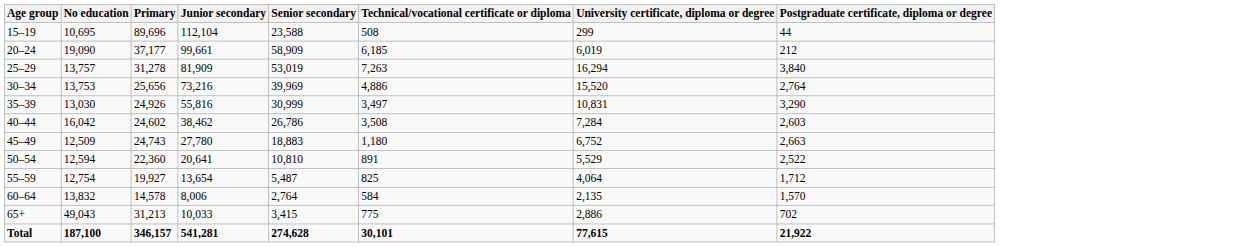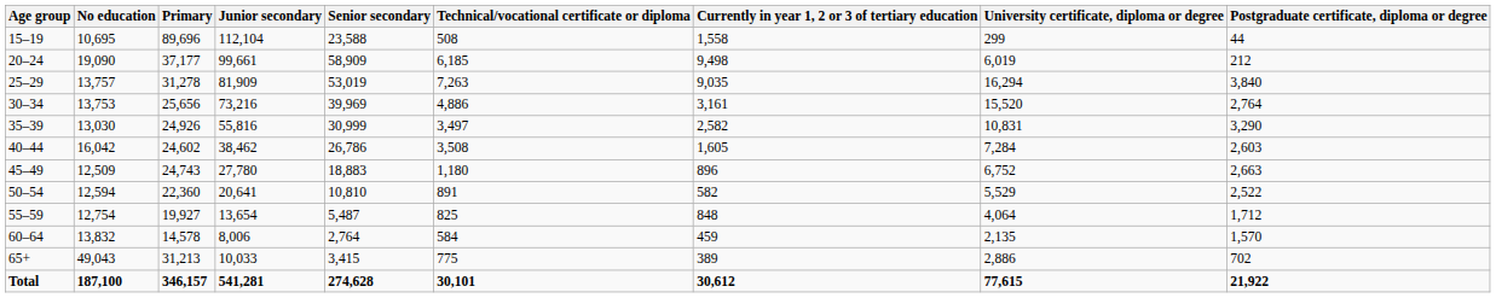 <table class="wikitable">
 <tr>
 <th>Age group</th>
 <th>No education</th>
 <th>Primary</th>
 <th>Junior secondary</th>
 <th>Senior secondary</th>
 <th>Technical/vocational certificate or diploma</th>
+<th>Currently in year 1, 2 or 3 of tertiary education</th>
 <th>University certificate, diploma or degree</th>
 <th>Postgraduate certificate, diploma or degree</th>
 </tr>
 <tr>
 <td>15–19</td>
 <td>10,695</td>
 <td>89,696</td>
 <td>112,104</td>
 <td>23,588</td>
 <td>508</td>
+<td>1,558</td>
 <td>299</td>
 <td>44</td>
 </tr>
 <tr>
 <td>20–24</td>
 <td>19,090</td>
 <td>37,177</td>
 <td>99,661</td>
 <td>58,909</td>
 <td>6,185</td>
+<td>9,498</td>
 <td>6,019</td>
 <td>212</td>
 </tr>
 <tr>
 <td>25–29</td>
 <td>13,757</td>
 <td>31,278</td>
 <td>81,909</td>
 <td>53,019</td>
 <td>7,263</td>
+<td>9,035</td>
 <td>16,294</td>
 <td>3,840</td>
 </tr>
 <tr>
 <td>30–34</td>
 <td>13,753</td>
 <td>25,656</td>
 <td>73,216</td>
 <td>39,969</td>
 <td>4,886</td>
+<td>3,161</td>
 <td>15,520</td>
 <td>2,764</td>
 </tr>
 <tr>
 <td>35–39</td>
 <td>13,030</td>
 <td>24,926</td>
 <td>55,816</td>
 <td>30,999</td>
 <td>3,497</td>
+<td>2,582</td>
 <td>10,831</td>
 <td>3,290</td>
 </tr>
 <tr>
 <td>40–44</td>
 <td>16,042</td>
 <td>24,602</td>
 <td>38,462</td>
 <td>26,786</td>
 <td>3,508</td>
+<td>1,605</td>
 <td>7,284</td>
 <td>2,603</td>
 </tr>
 <tr>
 <td>45–49</td>
 <td>12,509</td>
 <td>24,743</td>
 <td>27,780</td>
 <td>18,883</td>
 <td>1,180</td>
+<td>896</td>
 <td>6,752</td>
 <td>2,663</td>
 </tr>
 <tr>
 <td>50–54</td>
 <td>12,594</td>
 <td>22,360</td>
 <td>20,641</td>
 <td>10,810</td>
 <td>891</td>
+<td>582</td>
 <td>5,529</td>
 <td>2,522</td>
 </tr>
 <tr>
 <td>55–59</td>
 <td>12,754</td>
 <td>19,927</td>
 <td>13,654</td>
 <td>5,487</td>
 <td>825</td>
+<td>848</td>
 <td>4,064</td>
 <td>1,712</td>
 </tr>
 <tr>
 <td>60–64</td>
 <td>13,832</td>
 <td>14,578</td>
 <td>8,006</td>
 <td>2,764</td>
 <td>584</td>
+<td>459</td>
 <td>2,135</td>
 <td>1,570</td>
 </tr>
 <tr>
 <td>65+</td>
 <td>49,043</td>
 <td>31,213</td>
 <td>10,033</td>
 <td>3,415</td>
 <td>775</td>
+<td>389</td>
 <td>2,886</td>
 <td>702</td>
 </tr>
 <tr>
 <td><strong>Total</strong></td>
 <td><strong>187,100</strong></td>
 <td><strong>346,157</strong></td>
 <td><strong>541,281</strong></td>
 <td><strong>274,628</strong></td>
 <td><strong>30,101</strong></td>
+<td><strong>30,612</strong></td>
 <td><strong>77,615</strong></td>
 <td><strong>21,922</strong></td>
 </tr>
 </table>
